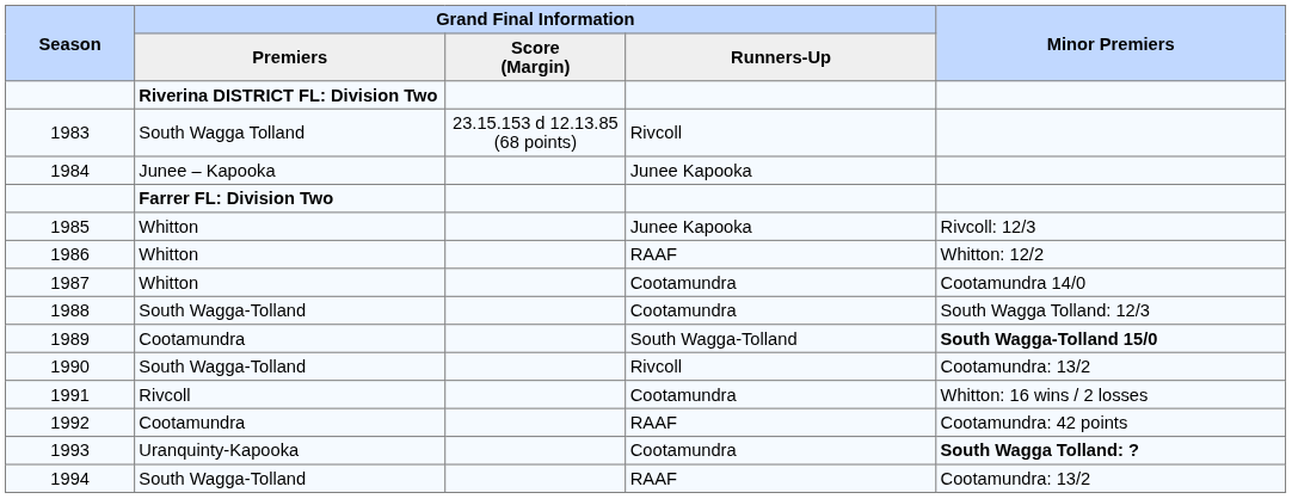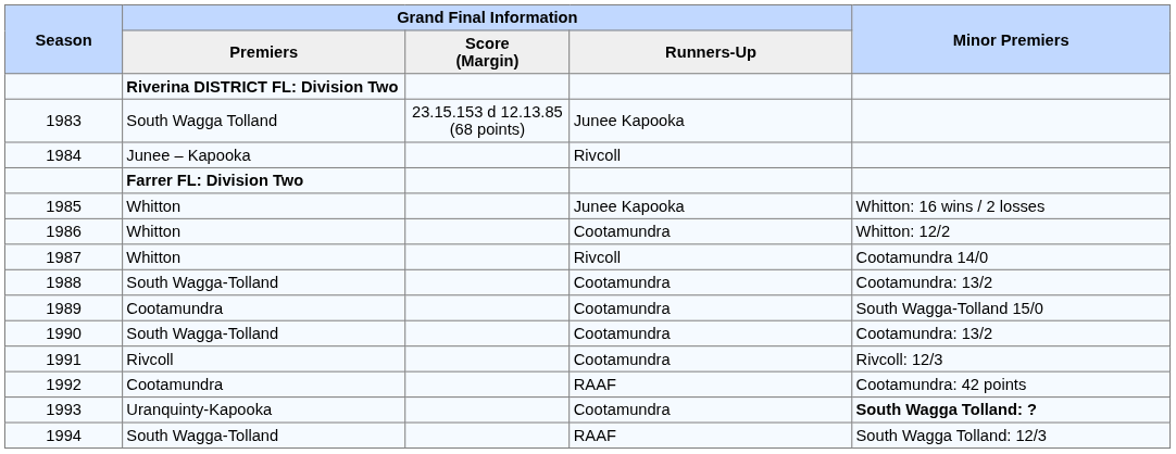 <table border=1 style="border-collapse:collapse; font-size:90%;" cellpadding=3 cellspacing=0>
 <tr style="background:#c1d8ff;">
 <th rowspan="2" style="width:10%;">Season</th>
 <th colspan="3">Grand Final Information</th>
 <th rowspan="2" style="width:27%;">Minor Premiers</th>
 </tr>
 <tr style="background:#efefef;">
 <th style="width:24%;">Premiers</th>
 <th style="width:14%;">Score<br>(Margin)</th>
 <th style="width:24%;">Runners-Up</th>
 </tr>
 <tr style="text-align:center; background:#f5faff;">
 <td></td>
 <td align=left><strong>Riverina DISTRICT FL: Division Two</strong></td>
 <td></td>
 <td align=left></td>
 <td align=left></td>
 </tr>
 <tr style="text-align:center; background:#f5faff;">
 <td>1983</td>
 <td align=left>South Wagga Tolland</td>
 <td>23.15.153 d 12.13.85<br>(68 points)</td>
-<td align=left>Rivcoll</td>
+<td align=left>Junee Kapooka</td>
 <td align=left></td>
 </tr>
 <tr style="text-align:center; background:#f5faff;">
 <td>1984</td>
 <td align=left>Junee – Kapooka</td>
 <td></td>
-<td align=left>Junee Kapooka</td>
+<td align=left>Rivcoll</td>
 <td align=left></td>
 </tr>
 <tr style="text-align:center; background:#f5faff;">
 <td></td>
 <td align=left><strong>Farrer FL: Division Two</strong></td>
 <td></td>
 <td align=left></td>
 <td align=left></td>
 </tr>
 <tr style="text-align:center; background:#f5faff;">
 <td>1985</td>
 <td align=left>Whitton</td>
 <td></td>
 <td align=left>Junee Kapooka</td>
-<td align=left>Rivcoll: 12/3</td>
+<td align=left>Whitton: 16 wins / 2 losses</td>
 </tr>
 <tr style="text-align:center; background:#f5faff;">
 <td>1986</td>
 <td align=left>Whitton</td>
 <td></td>
-<td align=left>RAAF</td>
+<td align=left>Cootamundra</td>
 <td align=left>Whitton: 12/2</td>
 </tr>
 <tr style="text-align:center; background:#f5faff;">
 <td>1987</td>
 <td align=left>Whitton</td>
 <td></td>
-<td align=left>Cootamundra</td>
+<td align=left>Rivcoll</td>
 <td align=left>Cootamundra 14/0</td>
 </tr>
 <tr style="text-align:center; background:#f5faff;">
 <td>1988</td>
 <td align=left>South Wagga-Tolland</td>
 <td></td>
 <td align=left>Cootamundra</td>
-<td align=left>South Wagga Tolland: 12/3</td>
+<td align=left>Cootamundra: 13/2</td>
 </tr>
 <tr style="text-align:center; background:#f5faff;">
 <td>1989</td>
 <td align=left>Cootamundra</td>
 <td></td>
-<td align=left>South Wagga-Tolland</td>
-<td align=left><strong>South Wagga-Tolland 15/0</strong></td>
+<td align=left>Cootamundra</td>
+<td align=left>South Wagga-Tolland 15/0</td>
 </tr>
 <tr style="text-align:center; background:#f5faff;">
 <td>1990</td>
 <td align=left>South Wagga-Tolland</td>
 <td></td>
-<td align=left>Rivcoll</td>
+<td align=left>Cootamundra</td>
 <td align=left>Cootamundra: 13/2</td>
 </tr>
 <tr style="text-align:center; background:#f5faff;">
 <td>1991</td>
 <td align=left>Rivcoll</td>
 <td></td>
 <td align=left>Cootamundra</td>
-<td align=left>Whitton: 16 wins / 2 losses</td>
+<td align=left>Rivcoll: 12/3</td>
 </tr>
 <tr style="text-align:center; background:#f5faff;">
 <td>1992</td>
 <td align=left>Cootamundra</td>
 <td></td>
 <td align=left>RAAF</td>
 <td align=left>Cootamundra: 42 points</td>
 </tr>
 <tr style="text-align:center; background:#f5faff;">
 <td>1993</td>
 <td align=left>Uranquinty-Kapooka</td>
 <td></td>
 <td align=left>Cootamundra</td>
 <td align=left><strong>South Wagga Tolland: ?</strong></td>
 </tr>
 <tr style="text-align:center; background:#f5faff;">
 <td>1994</td>
 <td align=left>South Wagga-Tolland</td>
 <td></td>
 <td align=left>RAAF</td>
-<td align=left>Cootamundra: 13/2</td>
+<td align=left>South Wagga Tolland: 12/3</td>
 </tr>
 <tr style="text-align:center; background:#f5faff;">
 </tr>
 </table>
